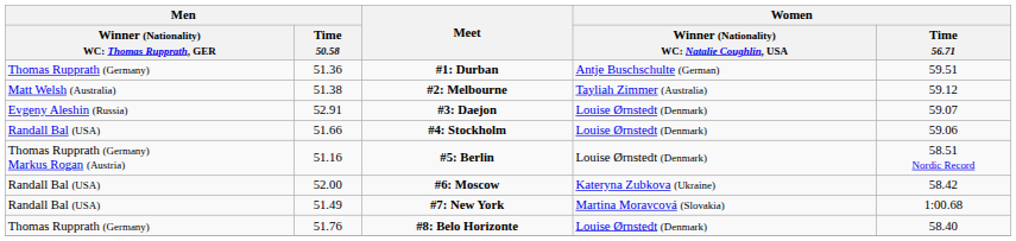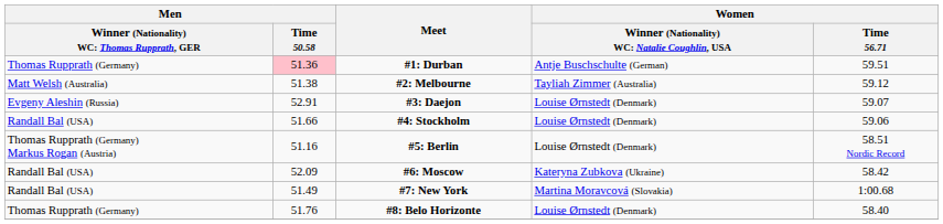 <table class=wikitable width=100%>
 <tr>
 <th colspan="2">Men</th>
 <th rowspan="2">Meet</th>
 <th colspan="2">Women</th>
 </tr>
 <tr>
 <th>Winner <small>(Nationality)<br>WC: <em><a href='#'>Thomas Rupprath</a></em>, GER</small></th>
 <th>Time<br><small><em>50.58</em></small></th>
 <th>Winner <small>(Nationality)<br>WC: <em><a href='#'>Natalie Coughlin</a></em>, USA</small></th>
 <th>Time<br><small><em>56.71</em></small></th>
 </tr>
 <tr>
 <td> <a href='#'>Thomas Rupprath</a> <small>(Germany)</small></td>
-<td align=center>51.36</td>
+<td align=center style="background: pink;">51.36</td>
 <td align=center><strong>#1: Durban</strong></td>
 <td> <a href='#'>Antje Buschschulte</a> <small>(German)</small></td>
 <td align=center>59.51</td>
 </tr>
 <tr>
 <td> <a href='#'>Matt Welsh</a> <small>(Australia)</small></td>
 <td align=center>51.38</td>
 <td align=center><strong>#2: Melbourne</strong></td>
 <td> <a href='#'>Tayliah Zimmer</a> <small>(Australia)</small></td>
 <td align=center>59.12</td>
 </tr>
 <tr>
 <td> <a href='#'>Evgeny Aleshin</a> <small>(Russia)</small></td>
 <td align=center>52.91</td>
 <td align=center><strong>#3: Daejon</strong></td>
 <td> <a href='#'>Louise Ørnstedt</a> <small>(Denmark)</small></td>
 <td align=center>59.07</td>
 </tr>
 <tr>
 <td> <a href='#'>Randall Bal</a> <small>(USA)</small></td>
 <td align=center>51.66</td>
 <td align=center><strong>#4: Stockholm</strong></td>
 <td> <a href='#'>Louise Ørnstedt</a> <small>(Denmark)</small></td>
 <td align=center>59.06</td>
 </tr>
 <tr>
 <td> Thomas Rupprath <small>(Germany)</small> <br>  <a href='#'>Markus Rogan</a> <small>(Austria)</small></td>
 <td align=center>51.16</td>
 <td align=center><strong>#5: Berlin</strong></td>
 <td> Louise Ørnstedt <small>(Denmark)</small></td>
 <td align=center>58.51 <br><small><a href='#'>Nordic Record</a></small></td>
 </tr>
 <tr>
 <td> Randall Bal <small>(USA)</small></td>
-<td align=center>52.00</td>
+<td align=center>52.09</td>
 <td align=center><strong>#6: Moscow</strong></td>
 <td> <a href='#'>Kateryna Zubkova</a> <small>(Ukraine)</small></td>
 <td align=center>58.42</td>
 </tr>
 <tr>
 <td> Randall Bal <small>(USA)</small></td>
 <td align=center>51.49</td>
 <td align=center><strong>#7: New York</strong></td>
 <td> <a href='#'>Martina Moravcová</a> <small>(Slovakia)</small></td>
 <td align=center>1:00.68</td>
 </tr>
 <tr>
 <td> Thomas Rupprath <small>(Germany)</small></td>
 <td align=center>51.76</td>
 <td align=center><strong>#8: Belo Horizonte</strong></td>
 <td> <a href='#'>Louise Ørnstedt</a> <small>(Denmark)</small></td>
 <td align=center>58.40</td>
 </tr>
 <tr>
 </tr>
 </table>
